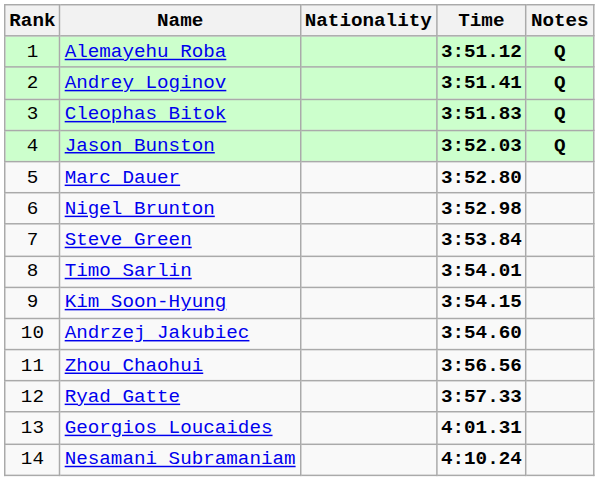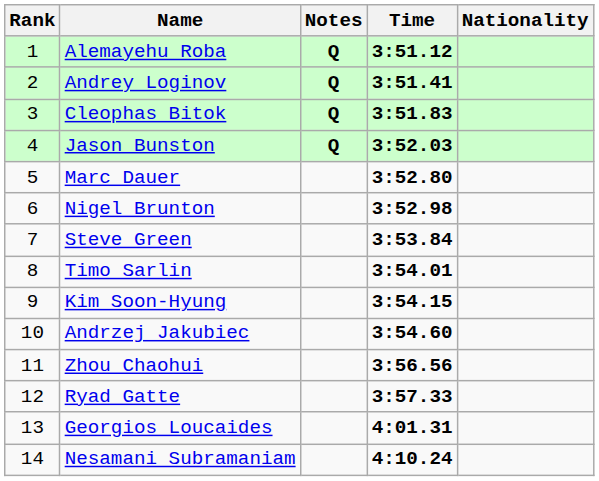 <table class="wikitable sortable" style="text-align:center">
 <tr>
 <th>Rank</th>
 <th>Name</th>
+<th>Notes</th>
+<th>Time</th>
 <th>Nationality</th>
-<th>Time</th>
-<th>Notes</th>
 </tr>
 <tr bgcolor=ccffcc>
 <td>1</td>
 <td align=left><a href='#'>Alemayehu Roba</a></td>
+<td><strong>Q</strong></td>
+<td><strong>3:51.12</strong></td>
 <td align=left></td>
-<td><strong>3:51.12</strong></td>
-<td><strong>Q</strong></td>
 </tr>
 <tr bgcolor=ccffcc>
 <td>2</td>
 <td align=left><a href='#'>Andrey Loginov</a></td>
+<td><strong>Q</strong></td>
+<td><strong>3:51.41</strong></td>
 <td align=left></td>
-<td><strong>3:51.41</strong></td>
-<td><strong>Q</strong></td>
 </tr>
 <tr bgcolor=ccffcc>
 <td>3</td>
 <td align=left><a href='#'>Cleophas Bitok</a></td>
+<td><strong>Q</strong></td>
+<td><strong>3:51.83</strong></td>
 <td align=left></td>
-<td><strong>3:51.83</strong></td>
-<td><strong>Q</strong></td>
 </tr>
 <tr bgcolor=ccffcc>
 <td>4</td>
 <td align=left><a href='#'>Jason Bunston</a></td>
+<td><strong>Q</strong></td>
+<td><strong>3:52.03</strong></td>
 <td align=left></td>
-<td><strong>3:52.03</strong></td>
-<td><strong>Q</strong></td>
 </tr>
 <tr>
 <td>5</td>
 <td align=left><a href='#'>Marc Dauer</a></td>
+<td></td>
+<td><strong>3:52.80</strong></td>
 <td align=left></td>
-<td><strong>3:52.80</strong></td>
-<td></td>
 </tr>
 <tr>
 <td>6</td>
 <td align=left><a href='#'>Nigel Brunton</a></td>
+<td></td>
+<td><strong>3:52.98</strong></td>
 <td align=left></td>
-<td><strong>3:52.98</strong></td>
-<td></td>
 </tr>
 <tr>
 <td>7</td>
 <td align=left><a href='#'>Steve Green</a></td>
+<td></td>
+<td><strong>3:53.84</strong></td>
 <td align=left></td>
-<td><strong>3:53.84</strong></td>
-<td></td>
 </tr>
 <tr>
 <td>8</td>
 <td align=left><a href='#'>Timo Sarlin</a></td>
+<td></td>
+<td><strong>3:54.01</strong></td>
 <td align=left></td>
-<td><strong>3:54.01</strong></td>
-<td></td>
 </tr>
 <tr>
 <td>9</td>
 <td align=left><a href='#'>Kim Soon-Hyung</a></td>
+<td></td>
+<td><strong>3:54.15</strong></td>
 <td align=left></td>
-<td><strong>3:54.15</strong></td>
-<td></td>
 </tr>
 <tr>
 <td>10</td>
 <td align=left><a href='#'>Andrzej Jakubiec</a></td>
+<td></td>
+<td><strong>3:54.60</strong></td>
 <td align=left></td>
-<td><strong>3:54.60</strong></td>
-<td></td>
 </tr>
 <tr>
 <td>11</td>
 <td align=left><a href='#'>Zhou Chaohui</a></td>
+<td></td>
+<td><strong>3:56.56</strong></td>
 <td align=left></td>
-<td><strong>3:56.56</strong></td>
-<td></td>
 </tr>
 <tr>
 <td>12</td>
 <td align=left><a href='#'>Ryad Gatte</a></td>
+<td></td>
+<td><strong>3:57.33</strong></td>
 <td align=left></td>
-<td><strong>3:57.33</strong></td>
-<td></td>
 </tr>
 <tr>
 <td>13</td>
 <td align=left><a href='#'>Georgios Loucaides</a></td>
+<td></td>
+<td><strong>4:01.31</strong></td>
 <td align=left></td>
-<td><strong>4:01.31</strong></td>
-<td></td>
 </tr>
 <tr>
 <td>14</td>
 <td align=left><a href='#'>Nesamani Subramaniam</a></td>
+<td></td>
+<td><strong>4:10.24</strong></td>
 <td align=left></td>
-<td><strong>4:10.24</strong></td>
-<td></td>
 </tr>
 </table>
